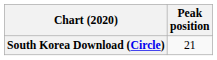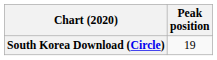 <table class="wikitable sortable plainrowheaders" style="text-align:center">
 <tr>
 <th scope="col">Chart (2020)</th>
 <th scope="col">Peak<br>position</th>
 </tr>
 <tr>
 <th scope="row">South Korea Download (<a href='#'>Circle</a>)</th>
-<td>21</td>
+<td>19</td>
 </tr>
 </table>
